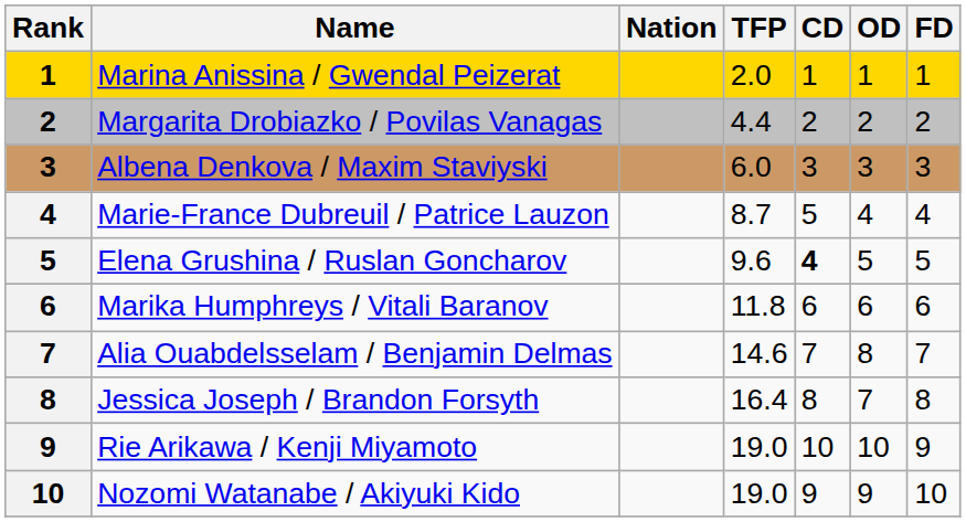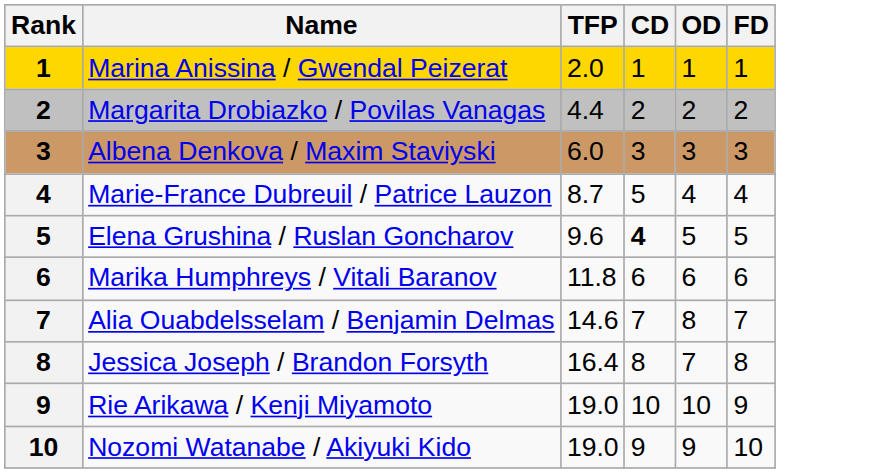 <table class="wikitable">
 <tr>
 <th>Rank</th>
 <th>Name</th>
-<th>Nation</th>
 <th>TFP</th>
 <th>CD</th>
 <th>OD</th>
 <th>FD</th>
 </tr>
 <tr bgcolor="gold">
 <td align="center"><strong>1</strong></td>
 <td><a href='#'>Marina Anissina</a> / <a href='#'>Gwendal Peizerat</a></td>
-<td></td>
 <td>2.0</td>
 <td>1</td>
 <td>1</td>
 <td>1</td>
 </tr>
 <tr bgcolor="silver">
 <td align="center"><strong>2</strong></td>
 <td><a href='#'>Margarita Drobiazko</a> / <a href='#'>Povilas Vanagas</a></td>
-<td></td>
 <td>4.4</td>
 <td>2</td>
 <td>2</td>
 <td>2</td>
 </tr>
 <tr bgcolor="cc9966">
 <td align="center"><strong>3</strong></td>
 <td><a href='#'>Albena Denkova</a> / <a href='#'>Maxim Staviyski</a></td>
-<td></td>
 <td>6.0</td>
 <td>3</td>
 <td>3</td>
 <td>3</td>
 </tr>
 <tr>
 <th>4</th>
 <td><a href='#'>Marie-France Dubreuil</a> / <a href='#'>Patrice Lauzon</a></td>
-<td></td>
 <td>8.7</td>
 <td>5</td>
 <td>4</td>
 <td>4</td>
 </tr>
 <tr>
 <th>5</th>
 <td><a href='#'>Elena Grushina</a> / <a href='#'>Ruslan Goncharov</a></td>
-<td></td>
 <td>9.6</td>
 <td><strong>4</strong></td>
 <td>5</td>
 <td>5</td>
 </tr>
 <tr>
 <th>6</th>
 <td><a href='#'>Marika Humphreys</a> / <a href='#'>Vitali Baranov</a></td>
-<td></td>
 <td>11.8</td>
 <td>6</td>
 <td>6</td>
 <td>6</td>
 </tr>
 <tr>
 <th>7</th>
 <td><a href='#'>Alia Ouabdelsselam</a> / <a href='#'>Benjamin Delmas</a></td>
-<td></td>
 <td>14.6</td>
 <td>7</td>
 <td>8</td>
 <td>7</td>
 </tr>
 <tr>
 <th>8</th>
 <td><a href='#'>Jessica Joseph</a> / <a href='#'>Brandon Forsyth</a></td>
-<td></td>
 <td>16.4</td>
 <td>8</td>
 <td>7</td>
 <td>8</td>
 </tr>
 <tr>
 <th>9</th>
 <td><a href='#'>Rie Arikawa</a> / <a href='#'>Kenji Miyamoto</a></td>
-<td></td>
 <td>19.0</td>
 <td>10</td>
 <td>10</td>
 <td>9</td>
 </tr>
 <tr>
 <th>10</th>
 <td><a href='#'>Nozomi Watanabe</a> / <a href='#'>Akiyuki Kido</a></td>
-<td></td>
 <td>19.0</td>
 <td>9</td>
 <td>9</td>
 <td>10</td>
 </tr>
 </table>
